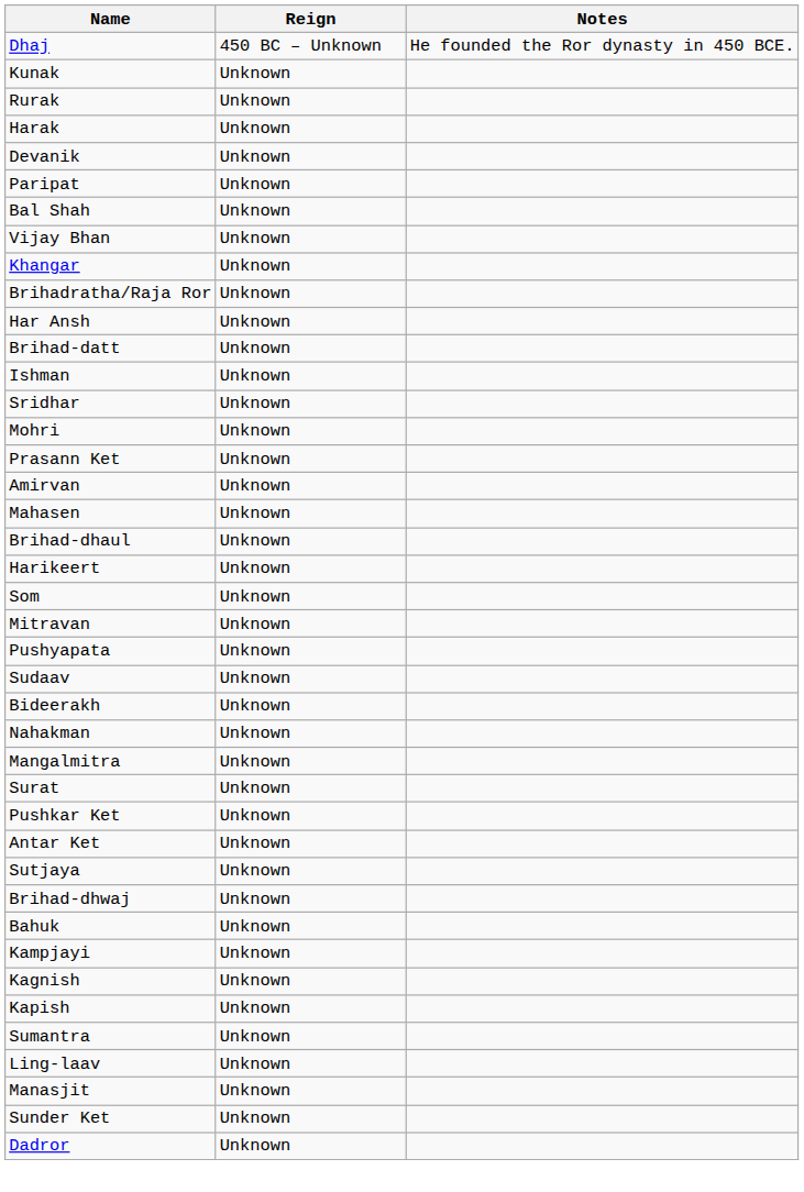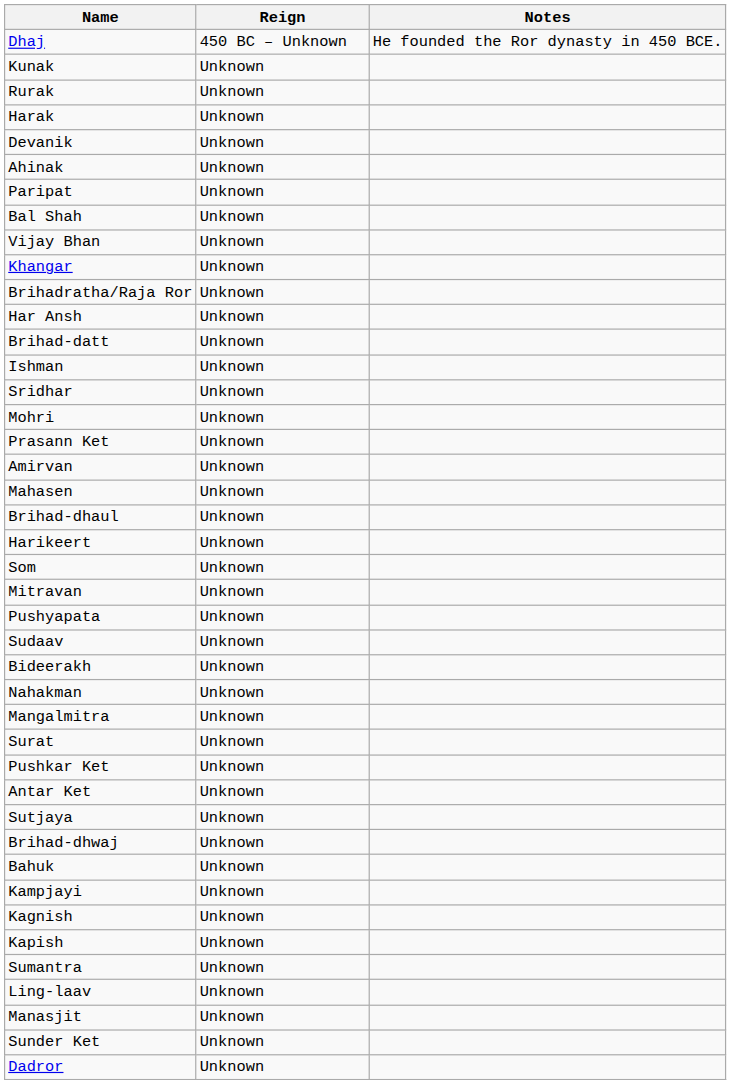 <table class="wikitable">
 <tr>
 <th>Name</th>
 <th>Reign</th>
 <th>Notes</th>
 </tr>
 <tr>
 <td><a href='#'>Dhaj</a></td>
 <td>450 BC – Unknown  </td>
 <td>He founded the Ror dynasty in 450 BCE.</td>
 </tr>
 <tr>
 <td>Kunak</td>
 <td>Unknown</td>
 <td></td>
 </tr>
 <tr>
 <td>Rurak</td>
 <td>Unknown</td>
 <td></td>
 </tr>
 <tr>
 <td>Harak</td>
 <td>Unknown</td>
 <td></td>
 </tr>
 <tr>
 <td>Devanik</td>
+<td>Unknown</td>
+<td></td>
+</tr>
+<tr>
+<td>Ahinak</td>
 <td>Unknown</td>
 <td></td>
 </tr>
 <tr>
 <td>Paripat</td>
 <td>Unknown</td>
 <td></td>
 </tr>
 <tr>
 <td>Bal Shah</td>
 <td>Unknown</td>
 <td></td>
 </tr>
 <tr>
 <td>Vijay Bhan</td>
 <td>Unknown</td>
 <td></td>
 </tr>
 <tr>
 <td><a href='#'>Khangar</a></td>
 <td>Unknown</td>
 <td></td>
 </tr>
 <tr>
 <td>Brihadratha/Raja Ror</td>
 <td>Unknown</td>
 <td></td>
 </tr>
 <tr>
 <td>Har Ansh</td>
 <td>Unknown</td>
 <td></td>
 </tr>
 <tr>
 <td>Brihad-datt</td>
 <td>Unknown</td>
 <td></td>
 </tr>
 <tr>
 <td>Ishman</td>
 <td>Unknown</td>
 <td></td>
 </tr>
 <tr>
 <td>Sridhar</td>
 <td>Unknown</td>
 <td></td>
 </tr>
 <tr>
 <td>Mohri</td>
 <td>Unknown</td>
 <td></td>
 </tr>
 <tr>
 <td>Prasann Ket</td>
 <td>Unknown</td>
 <td></td>
 </tr>
 <tr>
 <td>Amirvan</td>
 <td>Unknown</td>
 <td></td>
 </tr>
 <tr>
 <td>Mahasen</td>
 <td>Unknown</td>
 <td></td>
 </tr>
 <tr>
 <td>Brihad-dhaul</td>
 <td>Unknown</td>
 <td></td>
 </tr>
 <tr>
 <td>Harikeert</td>
 <td>Unknown</td>
 <td></td>
 </tr>
 <tr>
 <td>Som</td>
 <td>Unknown</td>
 <td></td>
 </tr>
 <tr>
 <td>Mitravan</td>
 <td>Unknown</td>
 <td></td>
 </tr>
 <tr>
 <td>Pushyapata</td>
 <td>Unknown</td>
 <td></td>
 </tr>
 <tr>
 <td>Sudaav</td>
 <td>Unknown</td>
 <td></td>
 </tr>
 <tr>
 <td>Bideerakh</td>
 <td>Unknown</td>
 <td></td>
 </tr>
 <tr>
 <td>Nahakman</td>
 <td>Unknown</td>
 <td></td>
 </tr>
 <tr>
 <td>Mangalmitra</td>
 <td>Unknown</td>
 <td></td>
 </tr>
 <tr>
 <td>Surat</td>
 <td>Unknown</td>
 <td></td>
 </tr>
 <tr>
 <td>Pushkar Ket</td>
 <td>Unknown</td>
 <td></td>
 </tr>
 <tr>
 <td>Antar Ket</td>
 <td>Unknown</td>
 <td></td>
 </tr>
 <tr>
 <td>Sutjaya</td>
 <td>Unknown</td>
 <td></td>
 </tr>
 <tr>
 <td>Brihad-dhwaj</td>
 <td>Unknown</td>
 <td></td>
 </tr>
 <tr>
 <td>Bahuk</td>
 <td>Unknown</td>
 <td></td>
 </tr>
 <tr>
 <td>Kampjayi</td>
 <td>Unknown</td>
 <td></td>
 </tr>
 <tr>
 <td>Kagnish</td>
 <td>Unknown</td>
 <td></td>
 </tr>
 <tr>
 <td>Kapish</td>
 <td>Unknown</td>
 <td></td>
 </tr>
 <tr>
 <td>Sumantra</td>
 <td>Unknown</td>
 <td></td>
 </tr>
 <tr>
 <td>Ling-laav</td>
 <td>Unknown</td>
 <td></td>
 </tr>
 <tr>
 <td>Manasjit</td>
 <td>Unknown</td>
 <td></td>
 </tr>
 <tr>
 <td>Sunder Ket</td>
 <td>Unknown</td>
 <td></td>
 </tr>
 <tr>
 <td><a href='#'>Dadror</a></td>
 <td>Unknown</td>
 <td></td>
 </tr>
 <tr>
 </tr>
 </table>
